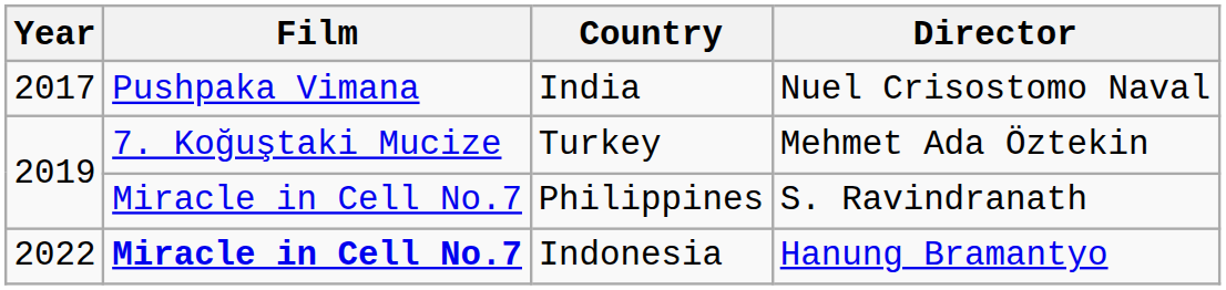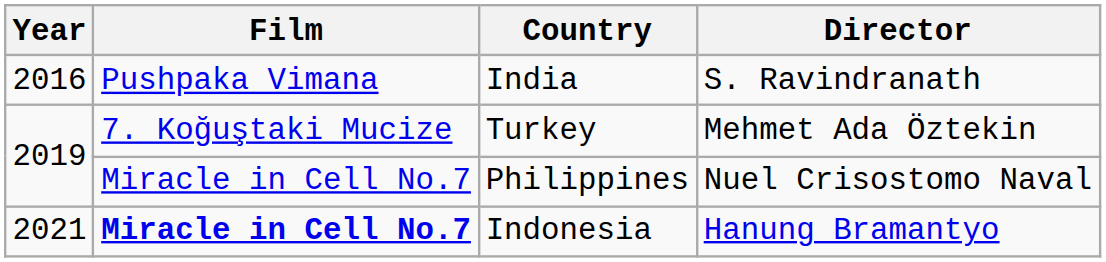 <table class="wikitable">
 <tr>
 <th>Year</th>
 <th>Film</th>
 <th>Country</th>
 <th>Director</th>
 </tr>
 <tr>
-<td>2017</td>
+<td>2016</td>
 <td><a href='#'>Pushpaka Vimana</a></td>
 <td>India</td>
-<td>Nuel Crisostomo Naval</td>
+<td>S. Ravindranath</td>
 </tr>
 <tr>
 <td rowspan=2>2019</td>
 <td><a href='#'>7. Koğuştaki Mucize</a></td>
 <td>Turkey</td>
 <td>Mehmet Ada Öztekin</td>
 </tr>
 <tr>
 <td><a href='#'>Miracle in Cell No.7</a></td>
 <td>Philippines</td>
-<td>S. Ravindranath</td>
+<td>Nuel Crisostomo Naval</td>
 </tr>
 <tr>
-<td>2022</td>
+<td>2021</td>
 <td><strong><a href='#'>Miracle in Cell No.7</a></strong></td>
 <td>Indonesia</td>
 <td><a href='#'>Hanung Bramantyo</a></td>
 </tr>
 </table>
